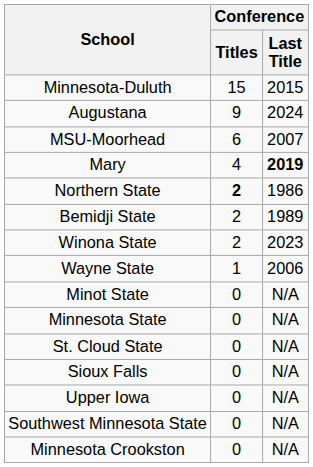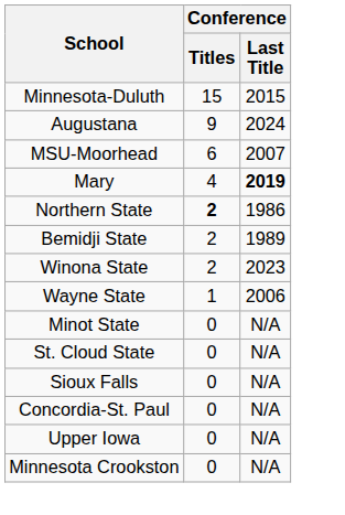 <table class="wikitable sortable" style="text-align:center">
 <tr>
 <th rowspan=2>School</th>
 <th colspan=2>Conference</th>
 </tr>
 <tr>
 <th>Titles</th>
 <th>Last<br>Title</th>
 </tr>
 <tr>
 <td>Minnesota-Duluth</td>
 <td>15</td>
 <td>2015</td>
 </tr>
 <tr>
 <td>Augustana</td>
 <td>9</td>
 <td>2024</td>
 </tr>
 <tr>
 <td>MSU-Moorhead</td>
 <td>6</td>
 <td>2007</td>
 </tr>
 <tr>
 <td>Mary</td>
 <td>4</td>
 <td><strong>2019</strong></td>
 </tr>
 <tr>
 <td>Northern State</td>
 <td><strong>2</strong></td>
 <td>1986</td>
 </tr>
 <tr>
 <td>Bemidji State</td>
 <td>2</td>
 <td>1989</td>
 </tr>
 <tr>
 <td>Winona State</td>
 <td>2</td>
 <td>2023</td>
 </tr>
 <tr>
 <td>Wayne State</td>
 <td>1</td>
 <td>2006</td>
 </tr>
 <tr>
 <td>Minot State</td>
 <td>0</td>
 <td>N/A</td>
 </tr>
 <tr>
-<td>Minnesota State</td>
-<td>0</td>
-<td>N/A</td>
-</tr>
-<tr>
 <td>St. Cloud State</td>
 <td>0</td>
 <td>N/A</td>
 </tr>
 <tr>
 <td>Sioux Falls</td>
 <td>0</td>
 <td>N/A</td>
 </tr>
 <tr>
-<td>Upper Iowa</td>
+<td>Concordia-St. Paul</td>
 <td>0</td>
 <td>N/A</td>
 </tr>
 <tr>
-<td>Southwest Minnesota State</td>
+<td>Upper Iowa</td>
 <td>0</td>
 <td>N/A</td>
 </tr>
 <tr>
 <td>Minnesota Crookston</td>
 <td>0</td>
 <td>N/A</td>
 </tr>
 </table>
